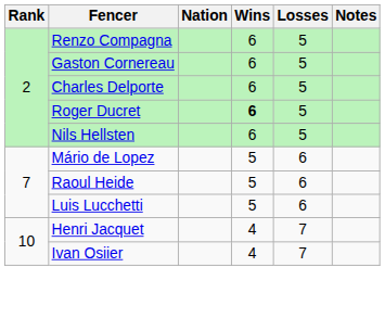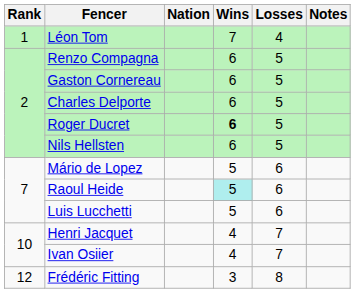 <table class="wikitable sortable" style="text-align: center;">
 <tr>
 <th>Rank</th>
 <th>Fencer</th>
 <th>Nation</th>
 <th>Wins</th>
 <th>Losses</th>
 <th>Notes</th>
+</tr>
+<tr bgcolor=bbf3bb>
+<td>1</td>
+<td align=left><a href='#'>Léon Tom</a></td>
+<td align=left></td>
+<td>7</td>
+<td>4</td>
+<td></td>
 </tr>
 <tr bgcolor=bbf3bb>
 <td rowspan=5>2</td>
 <td align=left><a href='#'>Renzo Compagna</a></td>
 <td align=left></td>
 <td>6</td>
 <td>5</td>
 <td></td>
 </tr>
 <tr bgcolor=bbf3bb>
 <td align=left><a href='#'>Gaston Cornereau</a></td>
 <td align=left></td>
 <td>6</td>
 <td>5</td>
 <td></td>
 </tr>
 <tr bgcolor=bbf3bb>
 <td align=left><a href='#'>Charles Delporte</a></td>
 <td align=left></td>
 <td>6</td>
 <td>5</td>
 <td></td>
 </tr>
 <tr bgcolor=bbf3bb>
 <td align=left><a href='#'>Roger Ducret</a></td>
 <td align=left></td>
 <td><strong>6</strong></td>
 <td>5</td>
 <td></td>
 </tr>
 <tr bgcolor=bbf3bb>
 <td align=left><a href='#'>Nils Hellsten</a></td>
 <td align=left></td>
 <td>6</td>
 <td>5</td>
 <td></td>
 </tr>
 <tr>
 <td rowspan=3>7</td>
 <td align=left><a href='#'>Mário de Lopez</a></td>
 <td align=left></td>
 <td>5</td>
 <td>6</td>
 <td></td>
 </tr>
 <tr>
 <td align=left><a href='#'>Raoul Heide</a></td>
 <td align=left></td>
-<td>5</td>
+<td style="background: paleturquoise;">5</td>
 <td>6</td>
 <td></td>
 </tr>
 <tr>
 <td align=left><a href='#'>Luis Lucchetti</a></td>
 <td align=left></td>
 <td>5</td>
 <td>6</td>
 <td></td>
 </tr>
 <tr>
 <td rowspan=2>10</td>
 <td align=left><a href='#'>Henri Jacquet</a></td>
 <td align=left></td>
 <td>4</td>
 <td>7</td>
 <td></td>
 </tr>
 <tr>
 <td align=left><a href='#'>Ivan Osiier</a></td>
 <td align=left></td>
 <td>4</td>
 <td>7</td>
 <td></td>
 </tr>
+<tr>
+<td>12</td>
+<td align=left><a href='#'>Frédéric Fitting</a></td>
+<td align=left></td>
+<td>3</td>
+<td>8</td>
+<td></td>
+</tr>
 </table>
